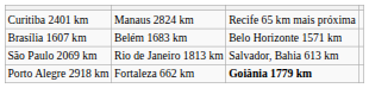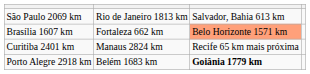 <table class="wikitable sortable">
 <tr>
 <th></th>
 <th></th>
 <th></th>
 <th></th>
 </tr>
 <tr>
+<td>São Paulo 2069 km</td>
+<td>Rio de Janeiro 1813 km</td>
+<td>Salvador, Bahia 613 km</td>
+<td></td>
+</tr>
+<tr>
+<td>Brasília 1607 km</td>
+<td>Fortaleza 662 km</td>
+<td style="background: lightsalmon;">Belo Horizonte 1571 km</td>
+<td></td>
+</tr>
+<tr>
 <td>Curitiba 2401 km</td>
 <td>Manaus 2824 km</td>
 <td>Recife 65 km mais próxima</td>
 <td></td>
 </tr>
 <tr>
-<td>Brasília 1607 km</td>
+<td>Porto Alegre 2918 km</td>
 <td>Belém 1683 km</td>
-<td>Belo Horizonte 1571 km</td>
-<td></td>
-</tr>
-<tr>
-<td>São Paulo 2069 km</td>
-<td>Rio de Janeiro 1813 km</td>
-<td>Salvador, Bahia 613 km</td>
-<td></td>
-</tr>
-<tr>
-<td>Porto Alegre 2918 km</td>
-<td>Fortaleza 662 km</td>
 <td><strong>Goiânia 1779 km</strong></td>
 <td></td>
 </tr>
 </table>
